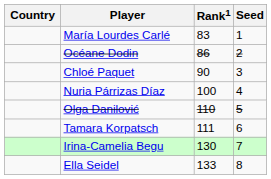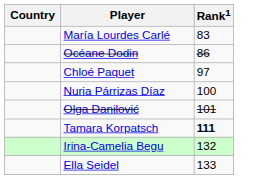 <table class="sortable wikitable">
 <tr>
 <th width="70">Country</th>
 <th width="175">Player</th>
 <th>Rank<sup>1</sup></th>
-<th>Seed</th>
 </tr>
 <tr>
 <td></td>
 <td><a href='#'>María Lourdes Carlé</a></td>
 <td>83</td>
-<td>1</td>
 </tr>
 <tr>
 <td><s></s></td>
 <td><s><a href='#'>Océane Dodin</a></s></td>
 <td><s>86</s></td>
-<td><s>2</s></td>
 </tr>
 <tr>
 <td></td>
 <td><a href='#'>Chloé Paquet</a></td>
-<td>90</td>
-<td>3</td>
+<td>97</td>
 </tr>
 <tr>
 <td></td>
 <td><a href='#'>Nuria Párrizas Díaz</a></td>
 <td>100</td>
-<td>4</td>
 </tr>
 <tr>
 <td><s></s></td>
 <td><s><a href='#'>Olga Danilović</a></s></td>
-<td><s>110</s></td>
-<td><s>5</s></td>
+<td><s>101</s></td>
 </tr>
 <tr>
 <td></td>
 <td><a href='#'>Tamara Korpatsch</a></td>
-<td>111</td>
-<td>6</td>
+<td><strong>111</strong></td>
 </tr>
 <tr style="background:#cfc;">
 <td></td>
 <td><a href='#'>Irina-Camelia Begu</a></td>
-<td>130</td>
-<td>7</td>
+<td>132</td>
 </tr>
 <tr>
 <td></td>
 <td><a href='#'>Ella Seidel</a></td>
 <td>133</td>
-<td>8</td>
 </tr>
 </table>
